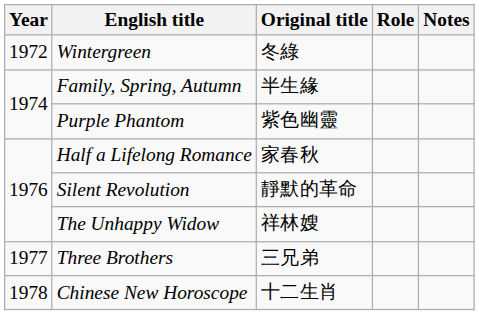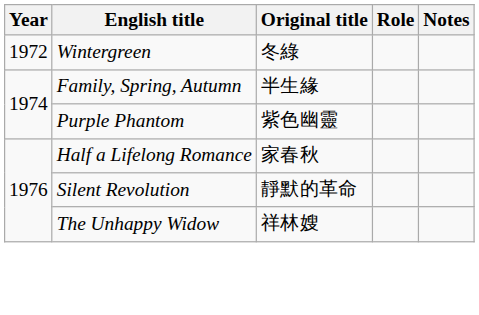 <table class="wikitable sortable">
 <tr>
 <th>Year</th>
 <th>English title</th>
 <th>Original title</th>
 <th>Role</th>
 <th class="unsortable">Notes</th>
 </tr>
 <tr>
 <td>1972</td>
 <td><em>Wintergreen</em></td>
 <td>冬綠</td>
 <td></td>
 <td></td>
 </tr>
 <tr>
 <td rowspan=2>1974</td>
 <td><em>Family, Spring, Autumn</em></td>
 <td>半生緣</td>
 <td></td>
 <td></td>
 </tr>
 <tr>
 <td><em>Purple Phantom</em></td>
 <td>紫色幽靈</td>
 <td></td>
 <td></td>
 </tr>
 <tr>
 <td rowspan=3>1976</td>
 <td><em>Half a Lifelong Romance</em></td>
 <td>家春秋</td>
 <td></td>
 <td></td>
 </tr>
 <tr>
 <td><em>Silent Revolution</em></td>
 <td>靜默的革命</td>
 <td></td>
 <td></td>
 </tr>
 <tr>
 <td><em>The Unhappy Widow</em></td>
 <td>祥林嫂</td>
 <td></td>
 <td></td>
 </tr>
-<tr>
-<td>1977</td>
-<td><em>Three Brothers</em></td>
-<td>三兄弟</td>
-<td></td>
-<td></td>
-</tr>
-<tr>
-<td>1978</td>
-<td><em>Chinese New Horoscope</em></td>
-<td>十二生肖</td>
-<td></td>
-<td></td>
-</tr>
 </table>
